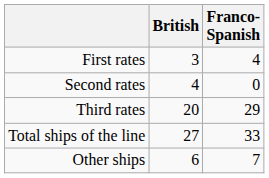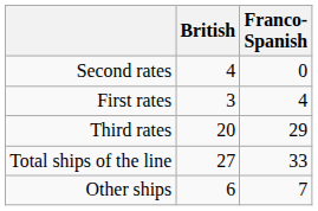 <table class="wikitable floatright" style="text-align:right;">
 <tr>
 <th></th>
 <th>British</th>
 <th>Franco-<br>Spanish</th>
 </tr>
 <tr>
+<td>Second rates</td>
+<td>4</td>
+<td>0</td>
+</tr>
+<tr>
 <td>First rates</td>
 <td>3</td>
 <td>4</td>
-</tr>
-<tr>
-<td>Second rates</td>
-<td>4</td>
-<td>0</td>
 </tr>
 <tr>
 <td>Third rates</td>
 <td>20</td>
 <td>29</td>
 </tr>
 <tr>
 <td>Total ships of the line</td>
 <td>27</td>
 <td>33</td>
 </tr>
 <tr>
 <td>Other ships</td>
 <td>6</td>
 <td>7</td>
 </tr>
 </table>
